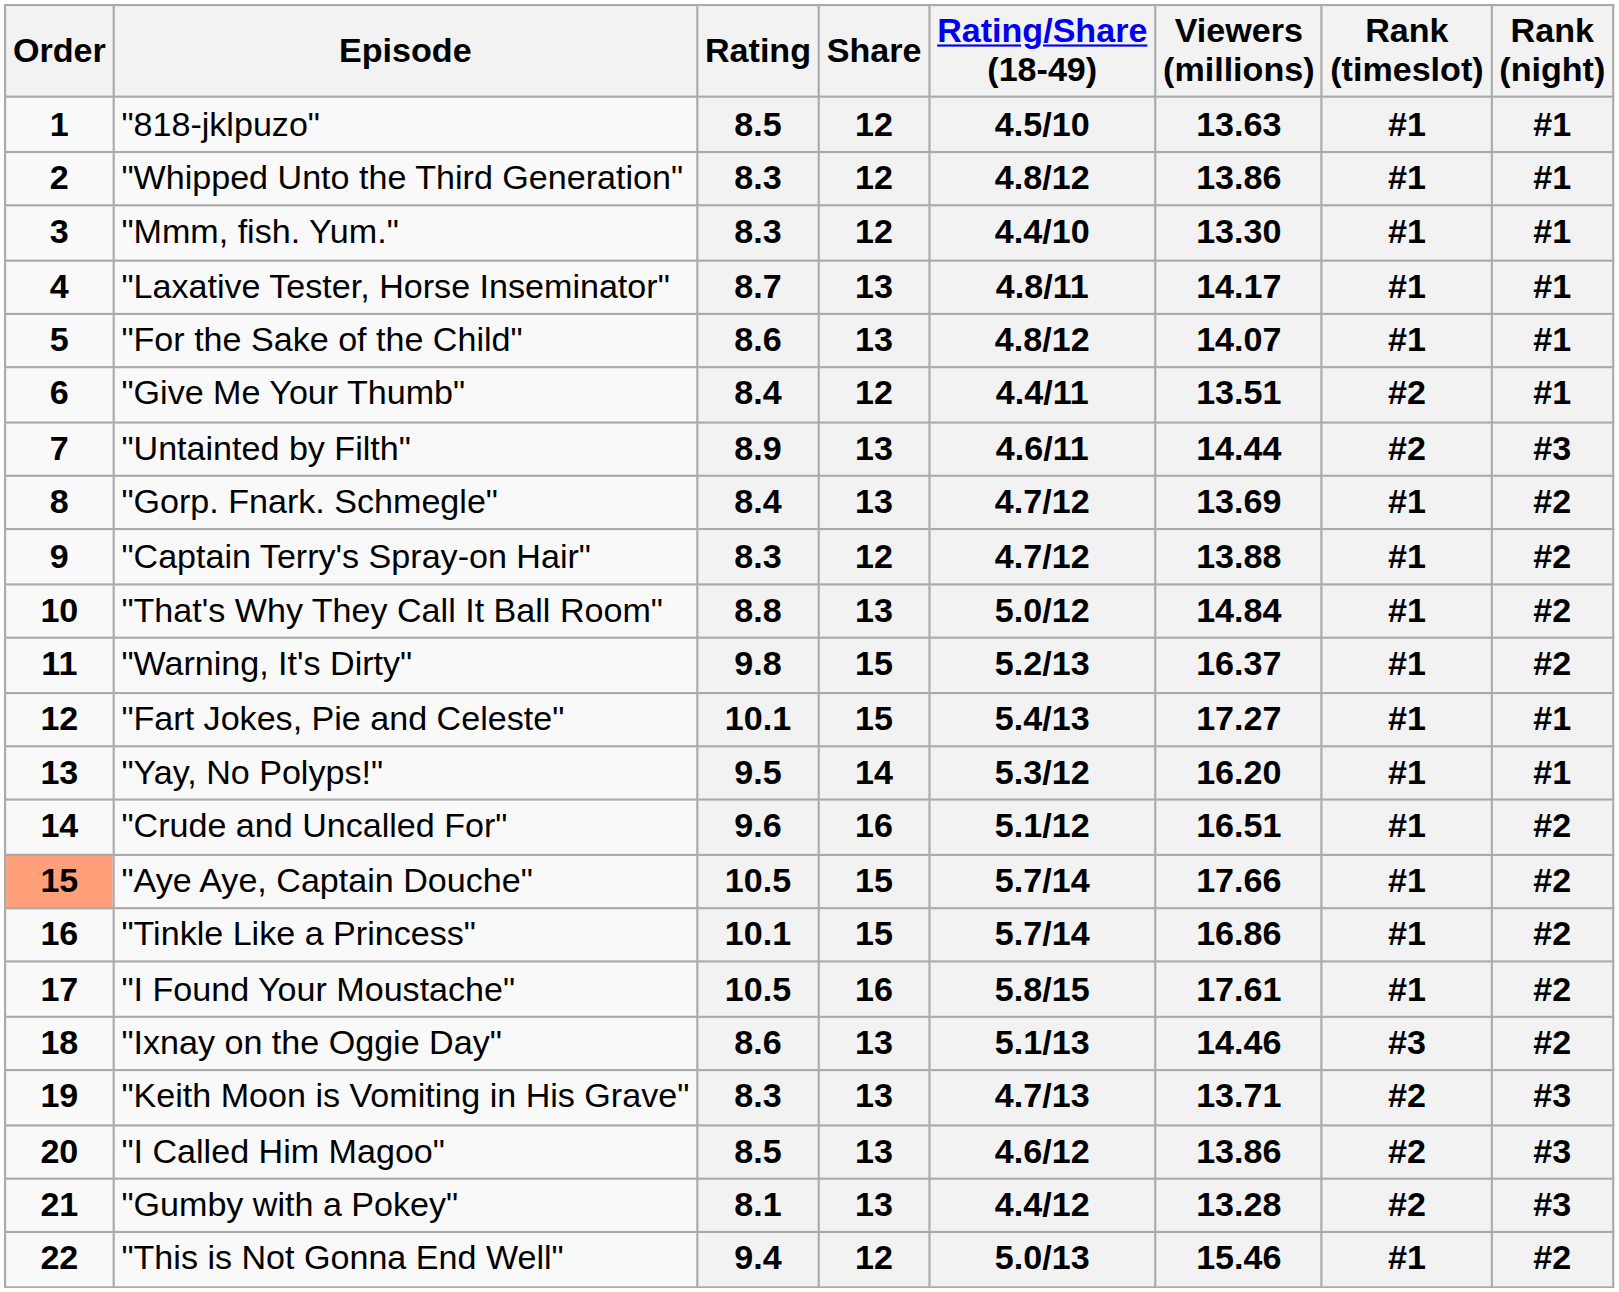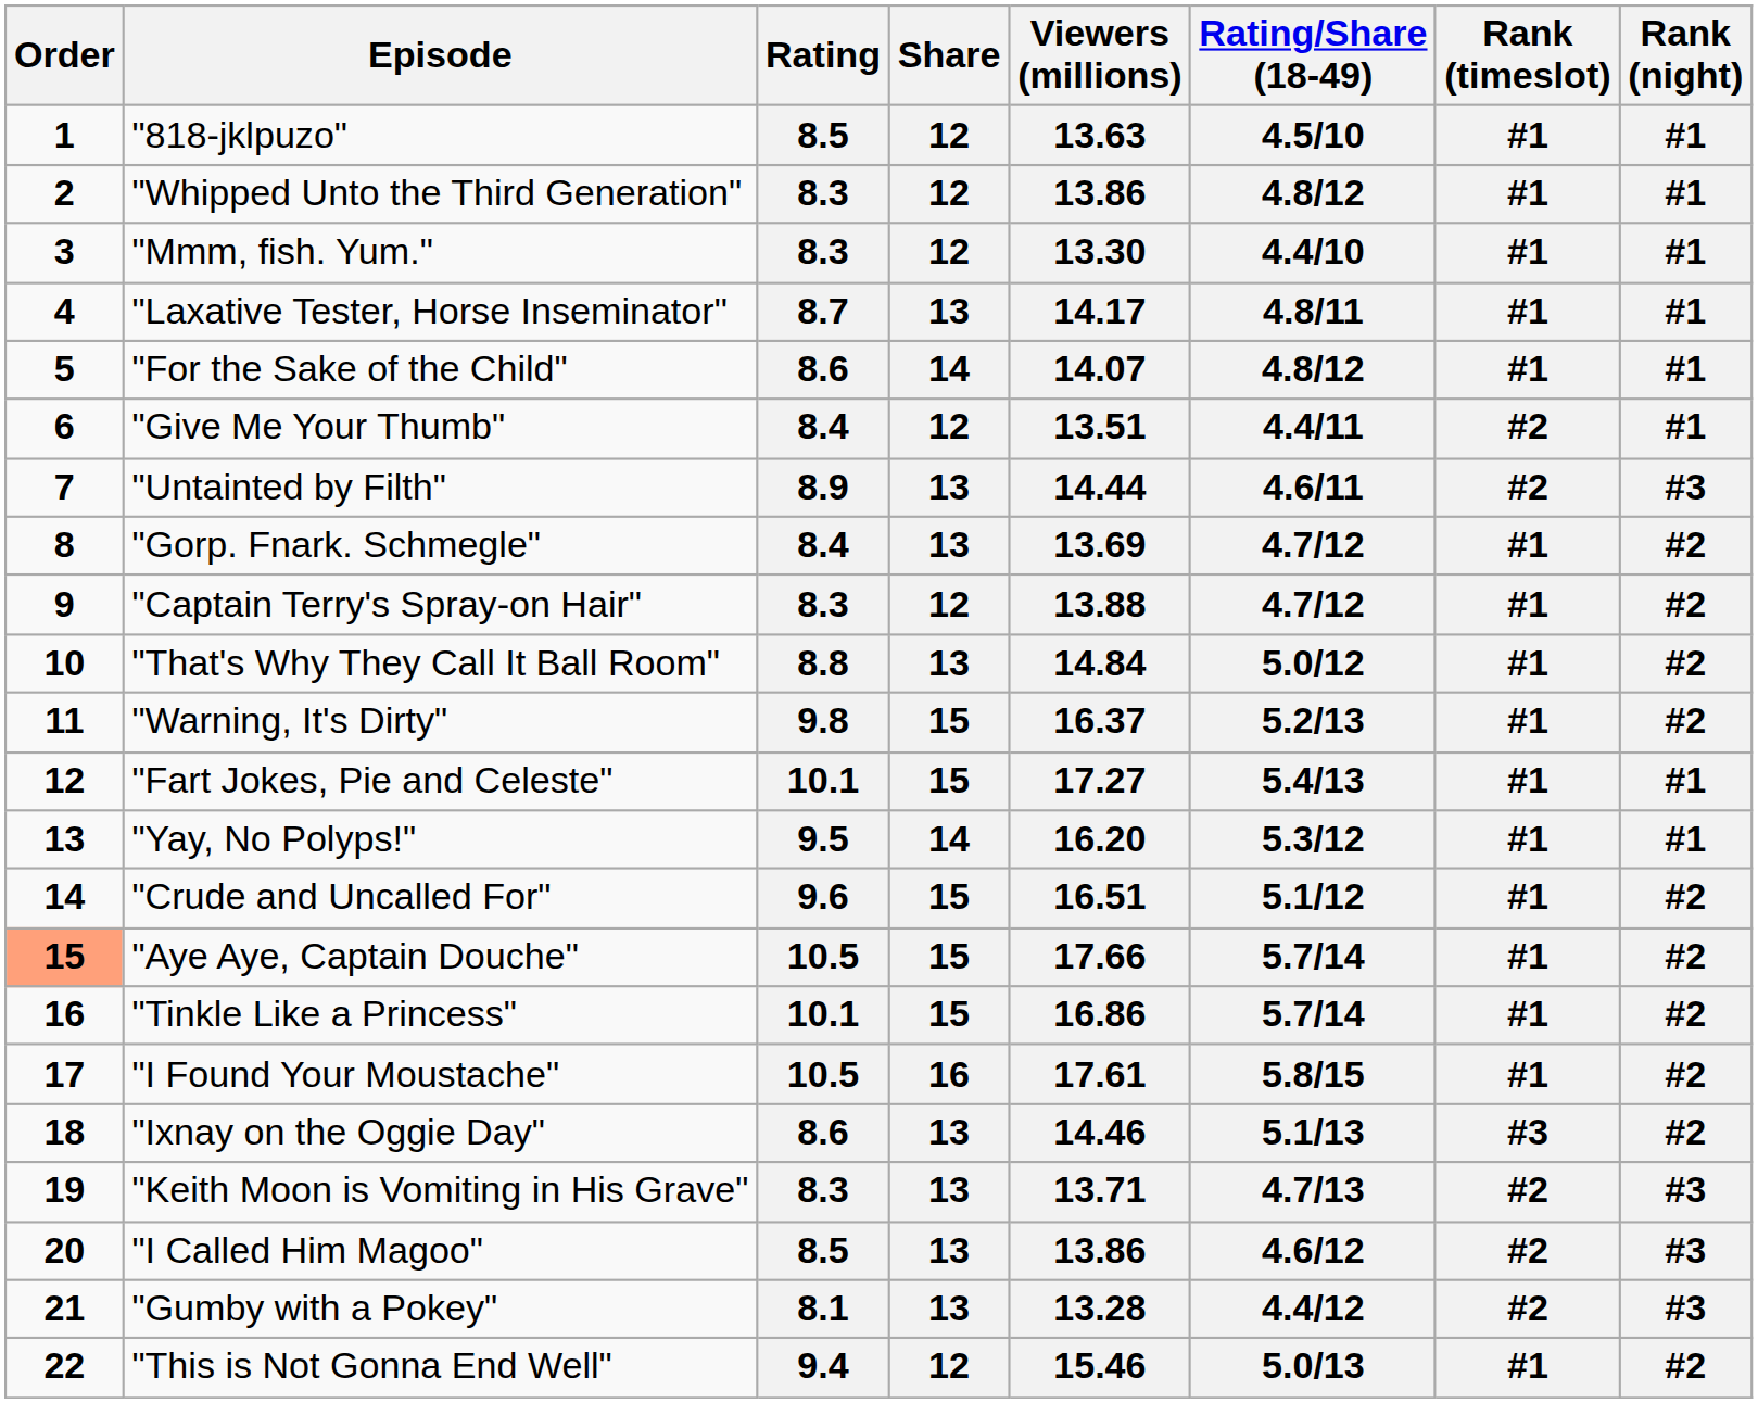 <table class="wikitable sortable">
 <tr>
 <th>Order</th>
 <th>Episode</th>
 <th>Rating</th>
 <th>Share</th>
+<th>Viewers<br>(millions)</th>
 <th><a href='#'>Rating/Share</a><br>(18-49)</th>
-<th>Viewers<br>(millions)</th>
 <th>Rank<br>(timeslot)</th>
 <th>Rank<br>(night)</th>
 </tr>
 <tr>
 <td style="text-align:center"><strong>1</strong></td>
 <td>"818-jklpuzo"</td>
 <th>8.5</th>
 <th>12</th>
+<th>13.63</th>
 <th>4.5/10</th>
-<th>13.63</th>
 <th>#1</th>
 <th>#1</th>
 </tr>
 <tr>
 <td style="text-align:center"><strong>2</strong></td>
 <td>"Whipped Unto the Third Generation"</td>
 <th>8.3</th>
 <th>12</th>
+<th>13.86</th>
 <th>4.8/12</th>
-<th>13.86</th>
 <th>#1</th>
 <th>#1</th>
 </tr>
 <tr>
 <td style="text-align:center"><strong>3</strong></td>
 <td>"Mmm, fish. Yum."</td>
 <th>8.3</th>
 <th>12</th>
+<th>13.30</th>
 <th>4.4/10</th>
-<th>13.30</th>
 <th>#1</th>
 <th>#1</th>
 </tr>
 <tr>
 <td style="text-align:center"><strong>4</strong></td>
 <td>"Laxative Tester, Horse Inseminator"</td>
 <th>8.7</th>
 <th>13</th>
+<th>14.17</th>
 <th>4.8/11</th>
-<th>14.17</th>
 <th>#1</th>
 <th>#1</th>
 </tr>
 <tr>
 <td style="text-align:center"><strong>5</strong></td>
 <td>"For the Sake of the Child"</td>
 <th>8.6</th>
-<th>13</th>
+<th>14</th>
+<th>14.07</th>
 <th>4.8/12</th>
-<th>14.07</th>
 <th>#1</th>
 <th>#1</th>
 </tr>
 <tr>
 <td style="text-align:center"><strong>6</strong></td>
 <td>"Give Me Your Thumb"</td>
 <th>8.4</th>
 <th>12</th>
+<th>13.51</th>
 <th>4.4/11</th>
-<th>13.51</th>
 <th>#2</th>
 <th>#1</th>
 </tr>
 <tr>
 <td style="text-align:center"><strong>7</strong></td>
 <td>"Untainted by Filth"</td>
 <th>8.9</th>
 <th>13</th>
+<th>14.44</th>
 <th>4.6/11</th>
-<th>14.44</th>
 <th>#2</th>
 <th>#3</th>
 </tr>
 <tr>
 <td style="text-align:center"><strong>8</strong></td>
 <td>"Gorp. Fnark. Schmegle"</td>
 <th>8.4</th>
 <th>13</th>
+<th>13.69</th>
 <th>4.7/12</th>
-<th>13.69</th>
 <th>#1</th>
 <th>#2</th>
 </tr>
 <tr>
 <td style="text-align:center"><strong>9</strong></td>
 <td>"Captain Terry's Spray-on Hair"</td>
 <th>8.3</th>
 <th>12</th>
+<th>13.88</th>
 <th>4.7/12</th>
-<th>13.88</th>
 <th>#1</th>
 <th>#2</th>
 </tr>
 <tr>
 <td style="text-align:center"><strong>10</strong></td>
 <td>"That's Why They Call It Ball Room"</td>
 <th>8.8</th>
 <th>13</th>
+<th>14.84</th>
 <th>5.0/12</th>
-<th>14.84</th>
 <th>#1</th>
 <th>#2</th>
 </tr>
 <tr>
 <td style="text-align:center"><strong>11</strong></td>
 <td>"Warning, It's Dirty"</td>
 <th>9.8</th>
 <th>15</th>
+<th>16.37</th>
 <th>5.2/13</th>
-<th>16.37</th>
 <th>#1</th>
 <th>#2</th>
 </tr>
 <tr>
 <td style="text-align:center"><strong>12</strong></td>
 <td>"Fart Jokes, Pie and Celeste"</td>
 <th>10.1</th>
 <th>15</th>
+<th>17.27</th>
 <th>5.4/13</th>
-<th>17.27</th>
 <th>#1</th>
 <th>#1</th>
 </tr>
 <tr>
 <td style="text-align:center"><strong>13</strong></td>
 <td>"Yay, No Polyps!"</td>
 <th>9.5</th>
 <th>14</th>
+<th>16.20</th>
 <th>5.3/12</th>
-<th>16.20</th>
 <th>#1</th>
 <th>#1</th>
 </tr>
 <tr>
 <td style="text-align:center"><strong>14</strong></td>
 <td>"Crude and Uncalled For"</td>
 <th>9.6</th>
-<th>16</th>
+<th>15</th>
+<th>16.51</th>
 <th>5.1/12</th>
-<th>16.51</th>
 <th>#1</th>
 <th>#2</th>
 </tr>
 <tr>
 <td style="background: lightsalmon; text-align:center"><strong>15</strong></td>
 <td>"Aye Aye, Captain Douche"</td>
 <th>10.5</th>
 <th>15</th>
+<th>17.66</th>
 <th>5.7/14</th>
-<th>17.66</th>
 <th>#1</th>
 <th>#2</th>
 </tr>
 <tr>
 <td style="text-align:center"><strong>16</strong></td>
 <td>"Tinkle Like a Princess"</td>
 <th>10.1</th>
 <th>15</th>
+<th>16.86</th>
 <th>5.7/14</th>
-<th>16.86</th>
 <th>#1</th>
 <th>#2</th>
 </tr>
 <tr>
 <td style="text-align:center"><strong>17</strong></td>
 <td>"I Found Your Moustache"</td>
 <th>10.5</th>
 <th>16</th>
+<th>17.61</th>
 <th>5.8/15</th>
-<th>17.61</th>
 <th>#1</th>
 <th>#2</th>
 </tr>
 <tr>
 <td style="text-align:center"><strong>18</strong></td>
 <td>"Ixnay on the Oggie Day"</td>
 <th>8.6</th>
 <th>13</th>
+<th>14.46</th>
 <th>5.1/13</th>
-<th>14.46</th>
 <th>#3</th>
 <th>#2</th>
 </tr>
 <tr>
 <td style="text-align:center"><strong>19</strong></td>
 <td>"Keith Moon is Vomiting in His Grave"</td>
 <th>8.3</th>
 <th>13</th>
+<th>13.71</th>
 <th>4.7/13</th>
-<th>13.71</th>
 <th>#2</th>
 <th>#3</th>
 </tr>
 <tr>
 <td style="text-align:center"><strong>20</strong></td>
 <td>"I Called Him Magoo"</td>
 <th>8.5</th>
 <th>13</th>
+<th>13.86</th>
 <th>4.6/12</th>
-<th>13.86</th>
 <th>#2</th>
 <th>#3</th>
 </tr>
 <tr>
 <td style="text-align:center"><strong>21</strong></td>
 <td>"Gumby with a Pokey"</td>
 <th>8.1</th>
 <th>13</th>
+<th>13.28</th>
 <th>4.4/12</th>
-<th>13.28</th>
 <th>#2</th>
 <th>#3</th>
 </tr>
 <tr>
 <td style="text-align:center"><strong>22</strong></td>
 <td>"This is Not Gonna End Well"</td>
 <th>9.4</th>
 <th>12</th>
+<th>15.46</th>
 <th>5.0/13</th>
-<th>15.46</th>
 <th>#1</th>
 <th>#2</th>
 </tr>
 </table>
